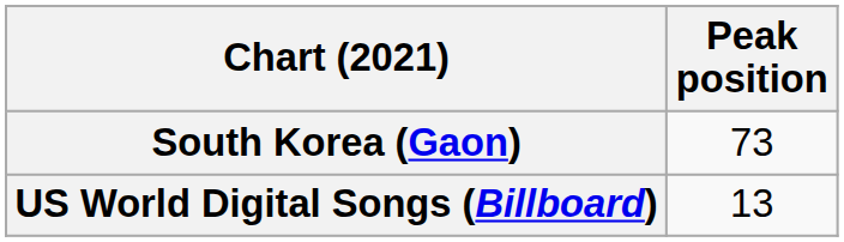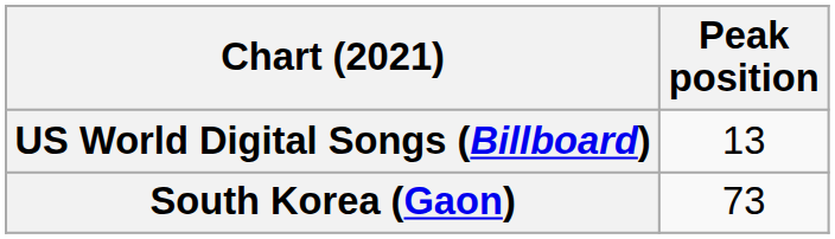 <table class="wikitable plainrowheaders" style="text-align:center">
 <tr>
 <th scope="col">Chart (2021)</th>
 <th scope="col">Peak<br>position</th>
 </tr>
 <tr>
+<th scope="row">US World Digital Songs (<a href='#'><em>Billboard</em></a>)</th>
+<td>13</td>
+</tr>
+<tr>
 <th scope="row">South Korea (<a href='#'>Gaon</a>)</th>
 <td>73</td>
 </tr>
-<tr>
-<th scope="row">US World Digital Songs (<a href='#'><em>Billboard</em></a>)</th>
-<td>13</td>
-</tr>
 </table>
